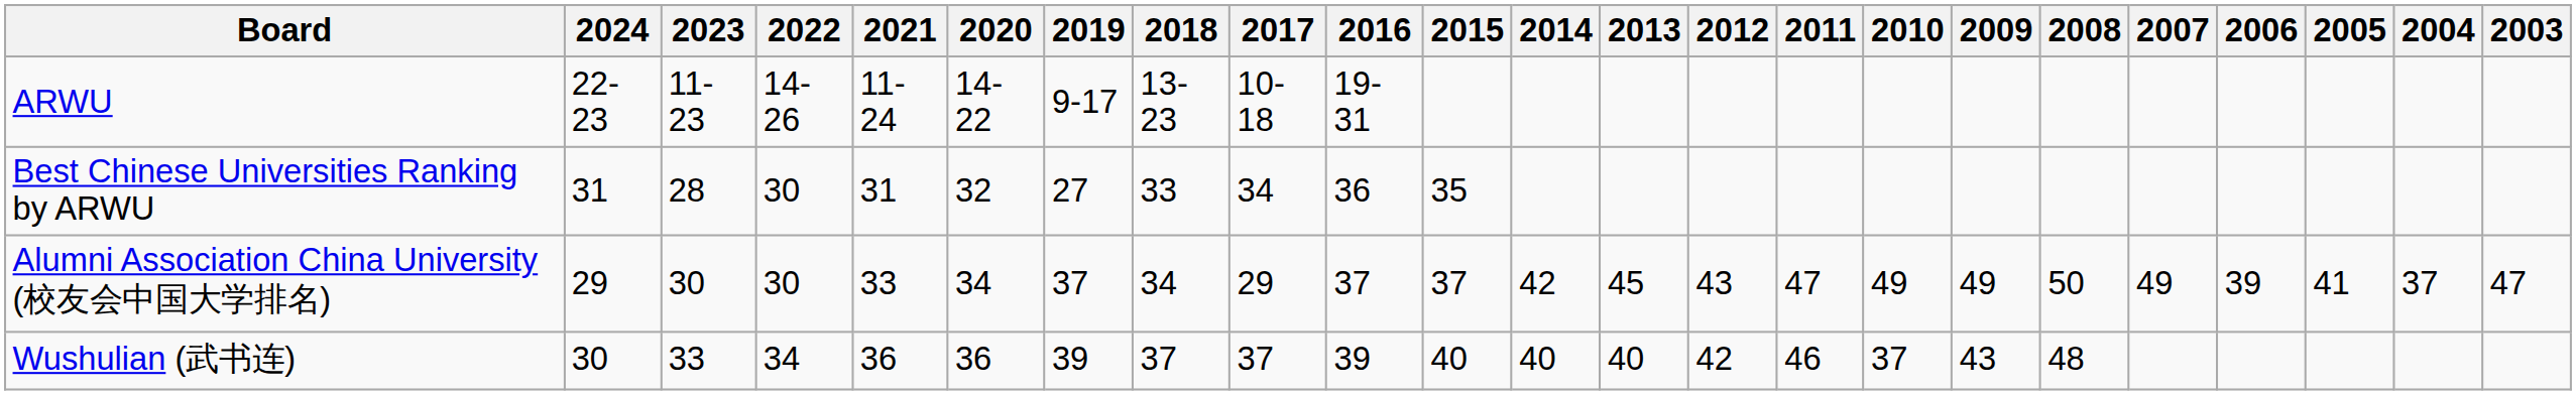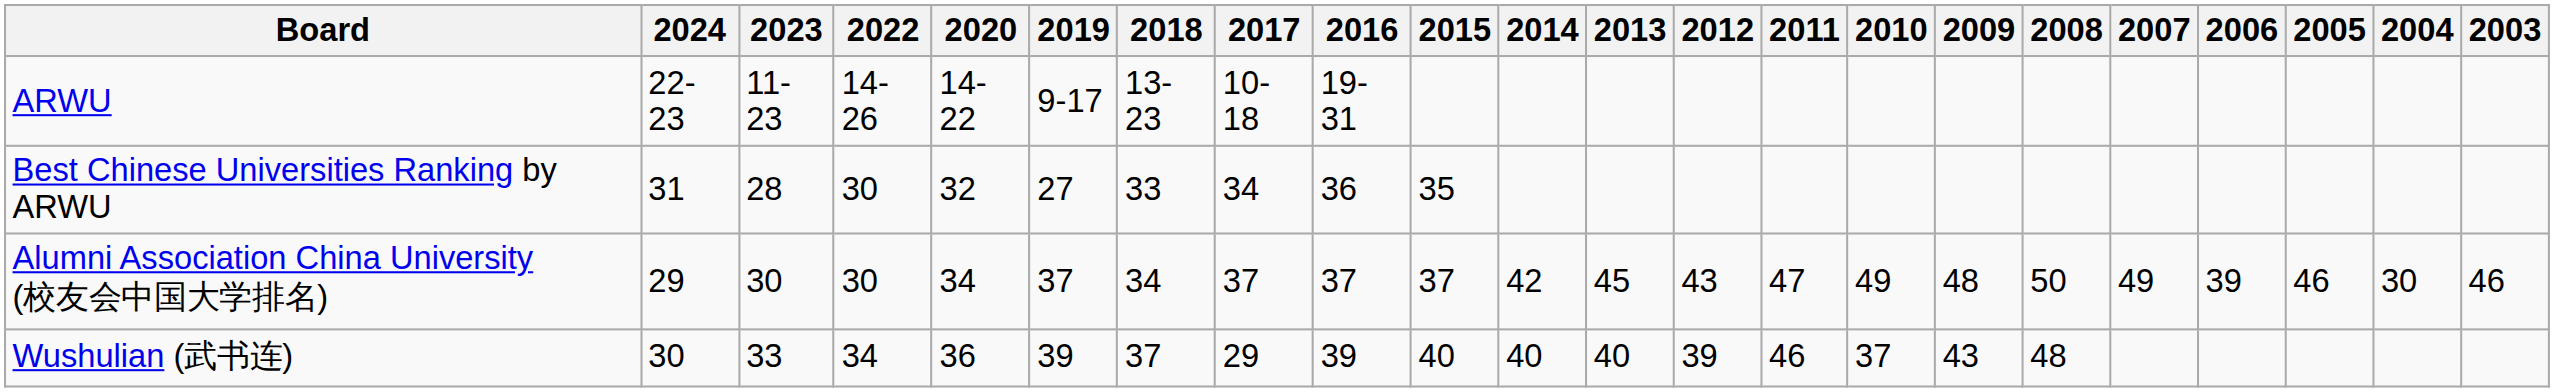 <table class="wikitable sortable">
 <tr>
 <th>Board</th>
 <th>2024</th>
 <th>2023</th>
 <th>2022</th>
-<th>2021</th>
 <th>2020</th>
 <th>2019</th>
 <th>2018</th>
 <th>2017</th>
 <th>2016</th>
 <th>2015</th>
 <th>2014</th>
 <th>2013</th>
 <th>2012</th>
 <th>2011</th>
 <th>2010</th>
 <th>2009</th>
 <th>2008</th>
 <th>2007</th>
 <th>2006</th>
 <th>2005</th>
 <th>2004</th>
 <th>2003</th>
 </tr>
 <tr>
 <td><a href='#'>ARWU</a></td>
 <td>22-23</td>
 <td>11-23</td>
 <td>14-26</td>
-<td>11-24</td>
 <td>14-22</td>
 <td>9-17</td>
 <td>13-23</td>
 <td>10-18</td>
 <td>19-31</td>
 <td></td>
 <td></td>
 <td></td>
 <td></td>
 <td></td>
 <td></td>
 <td></td>
 <td></td>
 <td></td>
 <td></td>
 <td></td>
 <td></td>
 <td></td>
 </tr>
 <tr>
 <td><a href='#'>Best Chinese Universities Ranking</a> by ARWU</td>
 <td>31</td>
 <td>28</td>
 <td>30</td>
-<td>31</td>
 <td>32</td>
 <td>27</td>
 <td>33</td>
 <td>34</td>
 <td>36</td>
 <td>35</td>
 <td></td>
 <td></td>
 <td></td>
 <td></td>
 <td></td>
 <td></td>
 <td></td>
 <td></td>
 <td></td>
 <td></td>
 <td></td>
 <td></td>
 </tr>
 <tr>
 <td><a href='#'>Alumni Association China University</a><br>(校友会中国大学排名)</td>
 <td>29</td>
 <td>30</td>
 <td>30</td>
-<td>33</td>
 <td>34</td>
 <td>37</td>
 <td>34</td>
-<td>29</td>
+<td>37</td>
 <td>37</td>
 <td>37</td>
 <td>42</td>
 <td>45</td>
 <td>43</td>
 <td>47</td>
 <td>49</td>
-<td>49</td>
+<td>48</td>
 <td>50</td>
 <td>49</td>
 <td>39</td>
-<td>41</td>
-<td>37</td>
-<td>47</td>
+<td>46</td>
+<td>30</td>
+<td>46</td>
 </tr>
 <tr>
 <td><a href='#'>Wushulian</a> (武书连)</td>
 <td>30</td>
 <td>33</td>
 <td>34</td>
 <td>36</td>
-<td>36</td>
 <td>39</td>
 <td>37</td>
-<td>37</td>
+<td>29</td>
 <td>39</td>
 <td>40</td>
 <td>40</td>
 <td>40</td>
-<td>42</td>
+<td>39</td>
 <td>46</td>
 <td>37</td>
 <td>43</td>
 <td>48</td>
 <td></td>
 <td></td>
 <td></td>
 <td></td>
 <td></td>
 </tr>
 </table>
